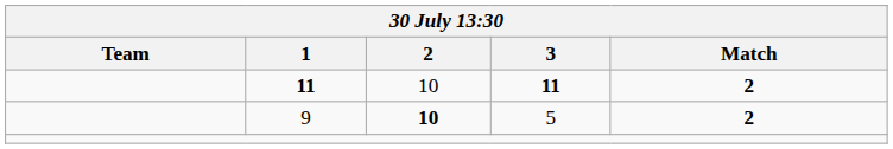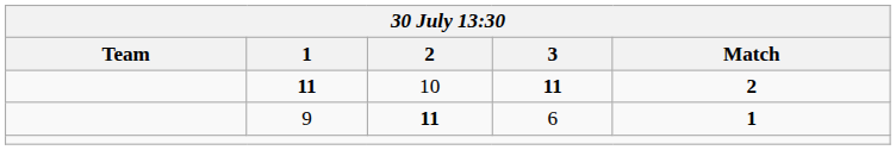 <table class=wikitable style="text-align:center; width: 55%">
 <tr>
 <th colspan=10><em>30 July 13:30</em></th>
 </tr>
 <tr>
 <th>Team</th>
 <th>1</th>
 <th>2</th>
 <th>3</th>
 <th>Match</th>
 </tr>
 <tr>
 <td align=left><strong><br></strong></td>
 <td><strong>11</strong></td>
 <td>10</td>
 <td><strong>11</strong></td>
 <td><strong>2</strong></td>
 </tr>
 <tr>
 <td align=left><br></td>
 <td>9</td>
-<td><strong>10</strong></td>
-<td>5</td>
-<td><strong>2</strong></td>
+<td><strong>11</strong></td>
+<td>6</td>
+<td><strong>1</strong></td>
 </tr>
 <tr>
 <td colspan=10></td>
 </tr>
 </table>
